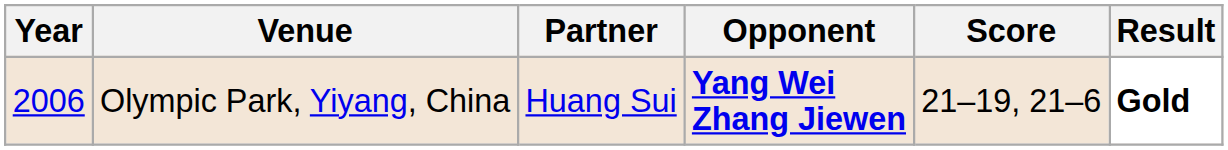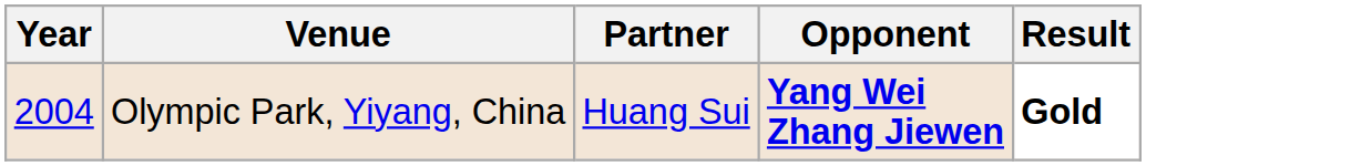 <table class="sortable wikitable" style="font-size: 90%;">
 <tr>
 <th>Year</th>
 <th>Venue</th>
 <th>Partner</th>
 <th>Opponent</th>
-<th>Score</th>
 <th>Result</th>
 </tr>
 <tr style="background:#F3E6D7">
-<td align="center"><a href='#'>2006</a></td>
+<td align="center"><a href='#'>2004</a></td>
 <td align="left">Olympic Park, <a href='#'>Yiyang</a>, China</td>
 <td align="left"> <a href='#'>Huang Sui</a></td>
 <td align="left"><strong> <a href='#'>Yang Wei</a> <br>  <a href='#'>Zhang Jiewen</a></strong></td>
-<td align="left">21–19, 21–6</td>
 <td style="text-align:left; background:white"> <strong>Gold</strong></td>
 </tr>
 </table>
